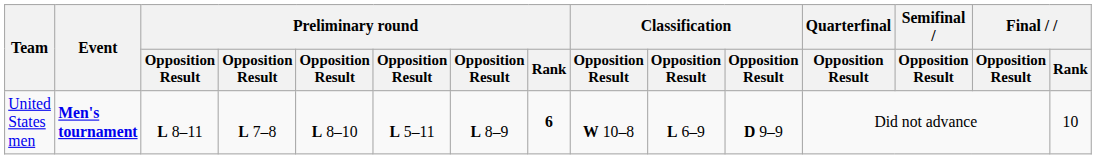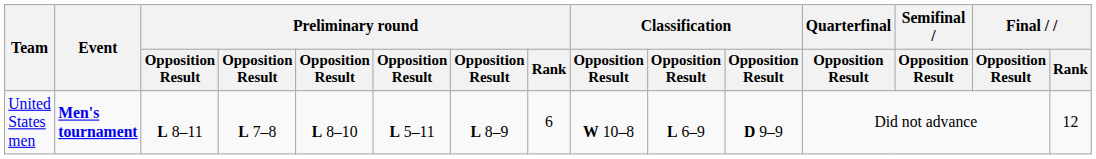 <table class=wikitable style=font-size:90%;text-align:center>
 <tr>
 <th rowspan=2>Team</th>
 <th rowspan=2>Event</th>
 <th colspan=6>Preliminary round</th>
 <th colspan=3>Classification</th>
 <th>Quarterfinal</th>
 <th>Semifinal / </th>
 <th colspan=2>Final /  / </th>
 </tr>
 <tr style=font-size:95%>
 <th>Opposition<br>Result</th>
 <th>Opposition<br>Result</th>
 <th>Opposition<br>Result</th>
 <th>Opposition<br>Result</th>
 <th>Opposition<br>Result</th>
 <th>Rank</th>
 <th>Opposition<br>Result</th>
 <th>Opposition<br>Result</th>
 <th>Opposition<br>Result</th>
 <th>Opposition<br>Result</th>
 <th>Opposition<br>Result</th>
 <th>Opposition<br>Result</th>
 <th>Rank</th>
 </tr>
 <tr>
 <td align=left><a href='#'>United States men</a></td>
 <td align=left><strong><a href='#'>Men's tournament</a></strong></td>
 <td><br><strong>L</strong> 8–11</td>
 <td><br><strong>L</strong> 7–8</td>
 <td><br><strong>L</strong> 8–10</td>
 <td><br><strong>L</strong> 5–11</td>
 <td><br><strong>L</strong> 8–9</td>
-<td><strong>6</strong></td>
+<td>6</td>
 <td><br><strong>W</strong> 10–8</td>
 <td><br><strong>L</strong> 6–9</td>
 <td><br><strong>D</strong> 9–9</td>
 <td colspan=3>Did not advance</td>
-<td>10</td>
+<td>12</td>
 </tr>
 </table>
